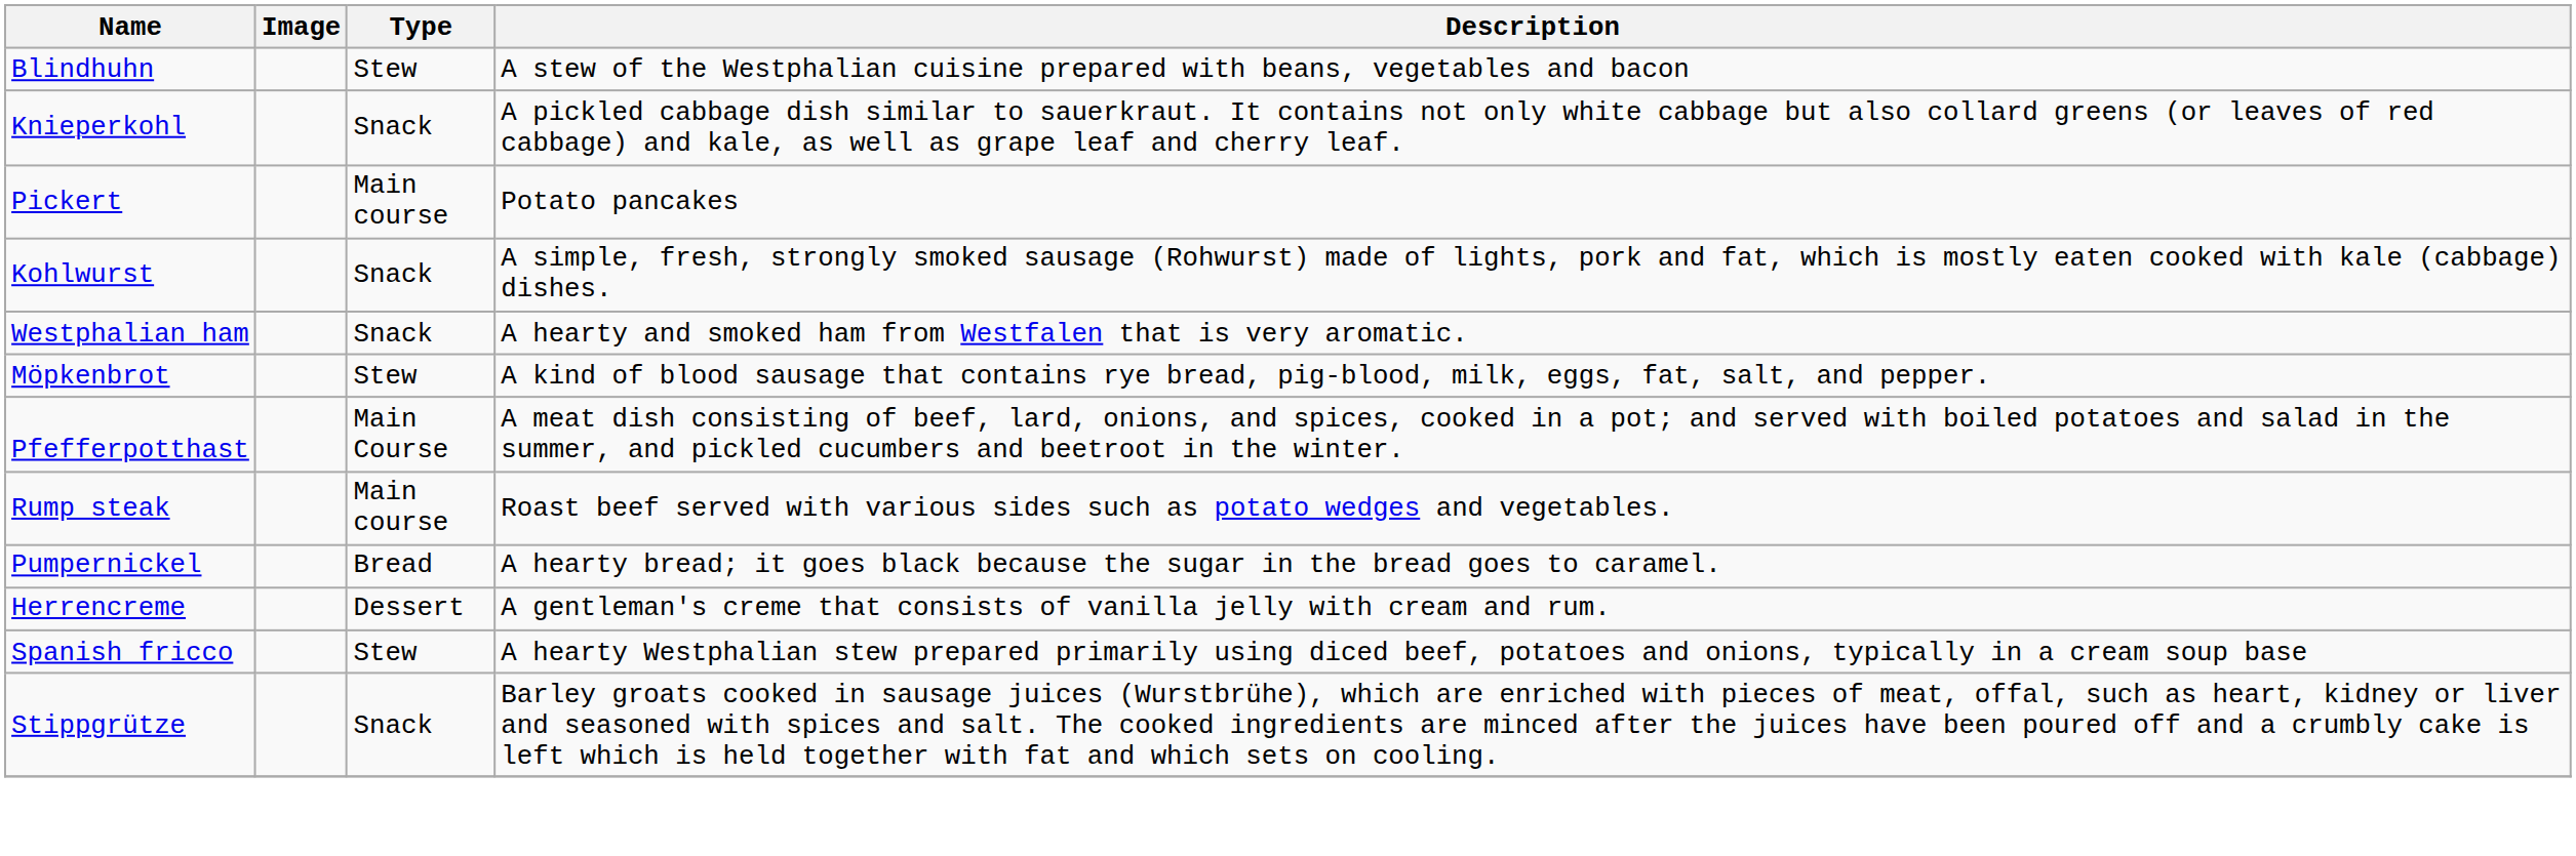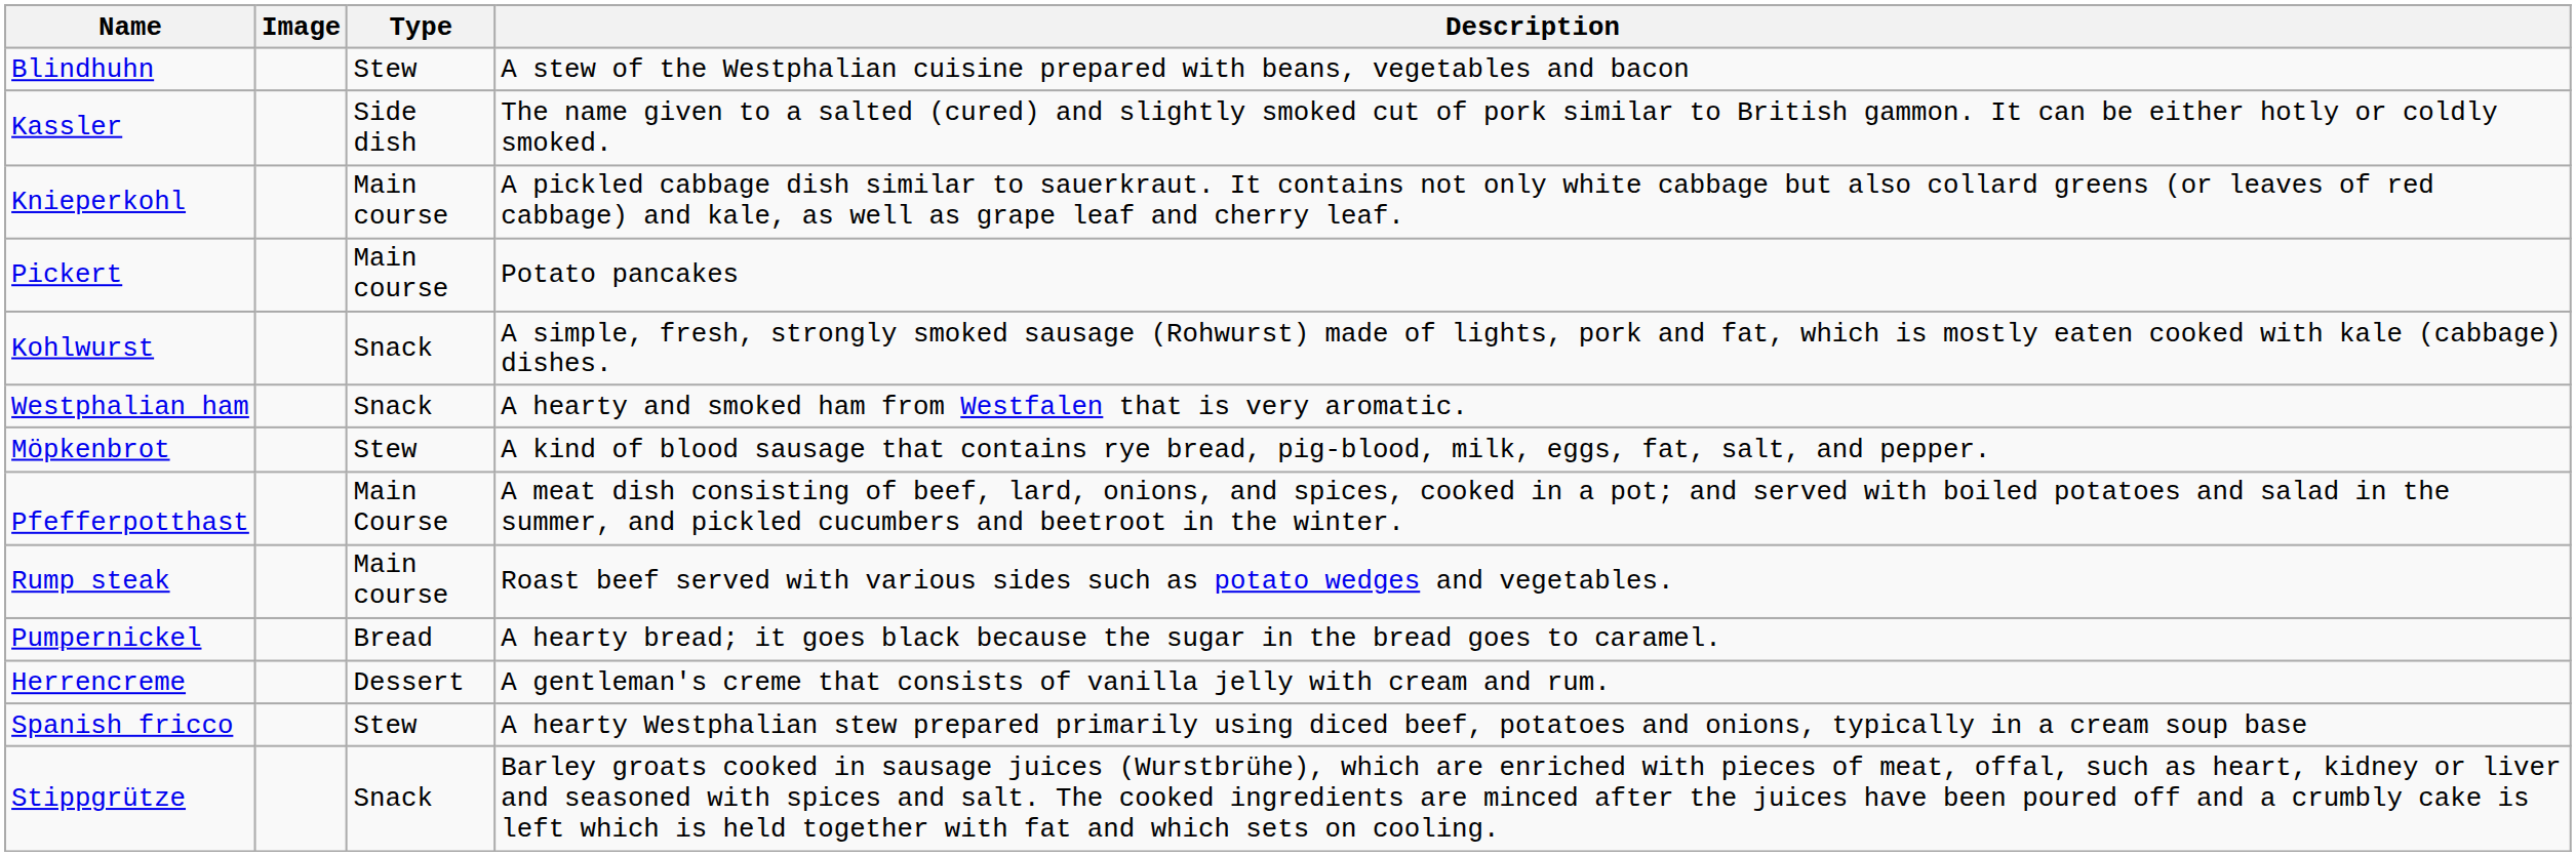 <table class="wikitable sortable" style="width:100%;">
 <tr>
 <th>Name</th>
 <th>Image</th>
 <th>Type</th>
 <th>Description</th>
 </tr>
 <tr>
 <td><a href='#'>Blindhuhn</a></td>
 <td></td>
 <td>Stew</td>
 <td>A stew of the Westphalian cuisine prepared with beans, vegetables and bacon</td>
 </tr>
 <tr>
+<td><a href='#'>Kassler</a></td>
+<td></td>
+<td>Side dish</td>
+<td>The name given to a salted (cured) and slightly smoked cut of pork similar to British gammon. It can be either hotly or coldly smoked.</td>
+</tr>
+<tr>
 <td><a href='#'>Knieperkohl</a></td>
 <td></td>
-<td>Snack</td>
+<td>Main course</td>
 <td>A pickled cabbage dish similar to sauerkraut. It contains not only white cabbage but also collard greens (or leaves of red cabbage) and kale, as well as grape leaf and cherry leaf.</td>
 </tr>
 <tr>
 <td><a href='#'>Pickert</a></td>
 <td></td>
 <td>Main course</td>
 <td>Potato pancakes</td>
 </tr>
 <tr>
 <td><a href='#'>Kohlwurst</a></td>
 <td></td>
 <td>Snack</td>
 <td>A simple, fresh, strongly smoked sausage (Rohwurst) made of lights, pork and fat, which is mostly eaten cooked with kale (cabbage) dishes.</td>
 </tr>
 <tr>
 <td><a href='#'>Westphalian ham</a></td>
 <td></td>
 <td>Snack</td>
 <td>A hearty and smoked ham from <a href='#'>Westfalen</a> that is very aromatic.</td>
 </tr>
 <tr>
 <td><a href='#'>Möpkenbrot</a></td>
 <td></td>
 <td>Stew</td>
 <td>A kind of blood sausage that contains rye bread, pig-blood, milk, eggs, fat, salt, and pepper.</td>
 </tr>
 <tr>
 <td><br><a href='#'>Pfefferpotthast</a></td>
 <td></td>
 <td>Main Course</td>
 <td>A meat dish consisting of beef, lard, onions, and spices, cooked in a pot; and served with boiled potatoes and salad in the summer, and pickled cucumbers and beetroot in the winter.</td>
 </tr>
 <tr>
 <td><a href='#'>Rump steak</a></td>
 <td></td>
 <td>Main course</td>
 <td>Roast beef served with various sides such as <a href='#'>potato wedges</a> and vegetables.</td>
 </tr>
 <tr>
 <td><a href='#'>Pumpernickel</a></td>
 <td></td>
 <td>Bread</td>
 <td>A hearty bread; it goes black because the sugar in the bread goes to caramel.</td>
 </tr>
 <tr>
 <td><a href='#'>Herrencreme</a></td>
 <td></td>
 <td>Dessert</td>
 <td>A gentleman's creme that consists of vanilla jelly with cream and rum.</td>
 </tr>
 <tr>
 <td><a href='#'>Spanish fricco</a></td>
 <td></td>
 <td>Stew</td>
 <td>A hearty Westphalian stew prepared primarily using diced beef, potatoes and onions, typically in a cream soup base</td>
 </tr>
 <tr>
 <td><a href='#'>Stippgrütze</a></td>
 <td></td>
 <td>Snack</td>
 <td>Barley groats cooked in sausage juices (Wurstbrühe), which are enriched with pieces of meat, offal, such as heart, kidney or liver and seasoned with spices and salt. The cooked ingredients are minced after the juices have been poured off and a crumbly cake is left which is held together with fat and which sets on cooling.</td>
 </tr>
 <tr>
 </tr>
 </table>
